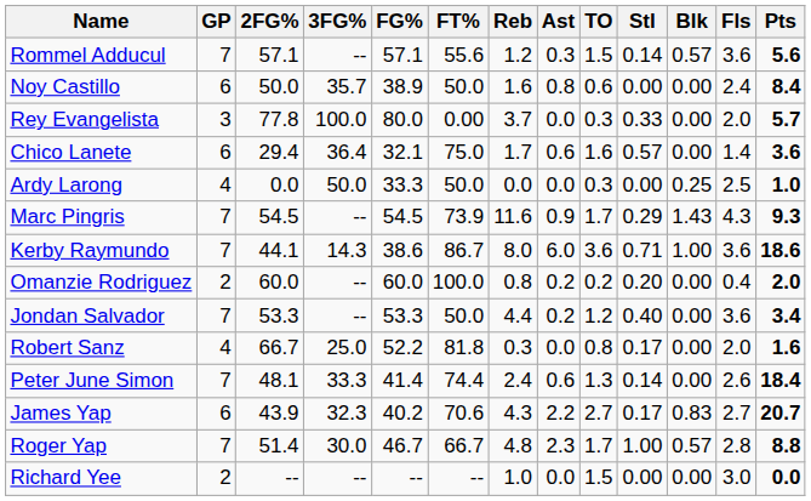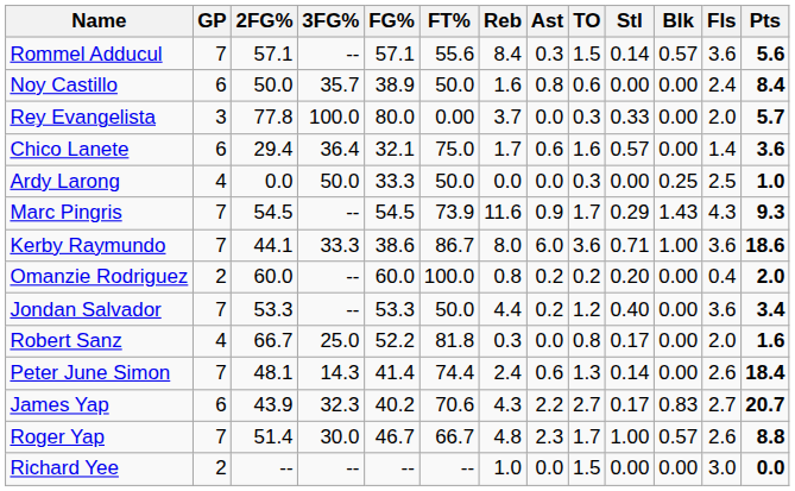 <table class="wikitable sortable" style="text-align:right;">
 <tr>
 <th>Name</th>
 <th>GP</th>
 <th>2FG%</th>
 <th>3FG%</th>
 <th>FG%</th>
 <th>FT%</th>
 <th>Reb</th>
 <th>Ast</th>
 <th>TO</th>
 <th>Stl</th>
 <th>Blk</th>
 <th>Fls</th>
 <th>Pts</th>
 </tr>
 <tr>
 <td align=left><a href='#'>Rommel Adducul</a></td>
 <td>7</td>
 <td>57.1</td>
 <td>--</td>
 <td>57.1</td>
 <td>55.6</td>
-<td>1.2</td>
+<td>8.4</td>
 <td>0.3</td>
 <td>1.5</td>
 <td>0.14</td>
 <td>0.57</td>
 <td>3.6</td>
 <td><strong>5.6</strong></td>
 </tr>
 <tr>
 <td align=left><a href='#'>Noy Castillo</a></td>
 <td>6</td>
 <td>50.0</td>
 <td>35.7</td>
 <td>38.9</td>
 <td>50.0</td>
 <td>1.6</td>
 <td>0.8</td>
 <td>0.6</td>
 <td>0.00</td>
 <td>0.00</td>
 <td>2.4</td>
 <td><strong>8.4</strong></td>
 </tr>
 <tr>
 <td align=left><a href='#'>Rey Evangelista</a></td>
 <td>3</td>
 <td>77.8</td>
 <td>100.0</td>
 <td>80.0</td>
 <td>0.00</td>
 <td>3.7</td>
 <td>0.0</td>
 <td>0.3</td>
 <td>0.33</td>
 <td>0.00</td>
 <td>2.0</td>
 <td><strong>5.7</strong></td>
 </tr>
 <tr>
 <td align=left><a href='#'>Chico Lanete</a></td>
 <td>6</td>
 <td>29.4</td>
 <td>36.4</td>
 <td>32.1</td>
 <td>75.0</td>
 <td>1.7</td>
 <td>0.6</td>
 <td>1.6</td>
 <td>0.57</td>
 <td>0.00</td>
 <td>1.4</td>
 <td><strong>3.6</strong></td>
 </tr>
 <tr>
 <td align=left><a href='#'>Ardy Larong</a></td>
 <td>4</td>
 <td>0.0</td>
 <td>50.0</td>
 <td>33.3</td>
 <td>50.0</td>
 <td>0.0</td>
 <td>0.0</td>
 <td>0.3</td>
 <td>0.00</td>
 <td>0.25</td>
 <td>2.5</td>
 <td><strong>1.0</strong></td>
 </tr>
 <tr>
 <td align=left><a href='#'>Marc Pingris</a></td>
 <td>7</td>
 <td>54.5</td>
 <td>--</td>
 <td>54.5</td>
 <td>73.9</td>
 <td>11.6</td>
 <td>0.9</td>
 <td>1.7</td>
 <td>0.29</td>
 <td>1.43</td>
 <td>4.3</td>
 <td><strong>9.3</strong></td>
 </tr>
 <tr>
 <td align=left><a href='#'>Kerby Raymundo</a></td>
 <td>7</td>
 <td>44.1</td>
-<td>14.3</td>
+<td>33.3</td>
 <td>38.6</td>
 <td>86.7</td>
 <td>8.0</td>
 <td>6.0</td>
 <td>3.6</td>
 <td>0.71</td>
 <td>1.00</td>
 <td>3.6</td>
 <td><strong>18.6</strong></td>
 </tr>
 <tr>
 <td align=left><a href='#'>Omanzie Rodriguez</a></td>
 <td>2</td>
 <td>60.0</td>
 <td>--</td>
 <td>60.0</td>
 <td>100.0</td>
 <td>0.8</td>
 <td>0.2</td>
 <td>0.2</td>
 <td>0.20</td>
 <td>0.00</td>
 <td>0.4</td>
 <td><strong>2.0</strong></td>
 </tr>
 <tr>
 <td align=left><a href='#'>Jondan Salvador</a></td>
 <td>7</td>
 <td>53.3</td>
 <td>--</td>
 <td>53.3</td>
 <td>50.0</td>
 <td>4.4</td>
 <td>0.2</td>
 <td>1.2</td>
 <td>0.40</td>
 <td>0.00</td>
 <td>3.6</td>
 <td><strong>3.4</strong></td>
 </tr>
 <tr>
 <td align=left><a href='#'>Robert Sanz</a></td>
 <td>4</td>
 <td>66.7</td>
 <td>25.0</td>
 <td>52.2</td>
 <td>81.8</td>
 <td>0.3</td>
 <td>0.0</td>
 <td>0.8</td>
 <td>0.17</td>
 <td>0.00</td>
 <td>2.0</td>
 <td><strong>1.6</strong></td>
 </tr>
 <tr>
 <td align=left><a href='#'>Peter June Simon</a></td>
 <td>7</td>
 <td>48.1</td>
-<td>33.3</td>
+<td>14.3</td>
 <td>41.4</td>
 <td>74.4</td>
 <td>2.4</td>
 <td>0.6</td>
 <td>1.3</td>
 <td>0.14</td>
 <td>0.00</td>
 <td>2.6</td>
 <td><strong>18.4</strong></td>
 </tr>
 <tr>
 <td align=left><a href='#'>James Yap</a></td>
 <td>6</td>
 <td>43.9</td>
 <td>32.3</td>
 <td>40.2</td>
 <td>70.6</td>
 <td>4.3</td>
 <td>2.2</td>
 <td>2.7</td>
 <td>0.17</td>
 <td>0.83</td>
 <td>2.7</td>
 <td><strong>20.7</strong></td>
 </tr>
 <tr>
 <td align=left><a href='#'>Roger Yap</a></td>
 <td>7</td>
 <td>51.4</td>
 <td>30.0</td>
 <td>46.7</td>
 <td>66.7</td>
 <td>4.8</td>
 <td>2.3</td>
 <td>1.7</td>
 <td>1.00</td>
 <td>0.57</td>
-<td>2.8</td>
+<td>2.6</td>
 <td><strong>8.8</strong></td>
 </tr>
 <tr>
 <td align=left><a href='#'>Richard Yee</a></td>
 <td>2</td>
 <td>--</td>
 <td>--</td>
 <td>--</td>
 <td>--</td>
 <td>1.0</td>
 <td>0.0</td>
 <td>1.5</td>
 <td>0.00</td>
 <td>0.00</td>
 <td>3.0</td>
 <td><strong>0.0</strong></td>
 </tr>
 </table>
